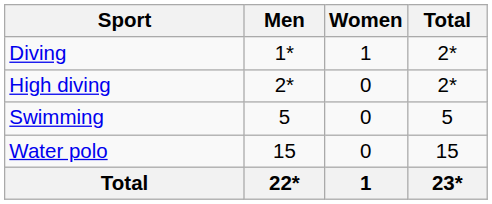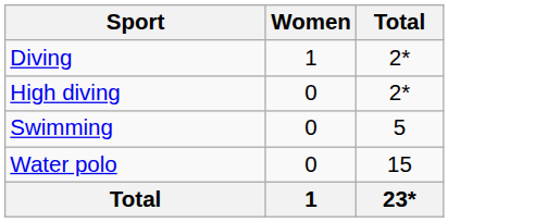 <table class="wikitable sortable" style="text-align:center;">
 <tr>
 <th width=180>Sport</th>
-<th width=55>Men</th>
 <th width=55>Women</th>
 <th width=55>Total</th>
 </tr>
 <tr>
 <td align=left><a href='#'>Diving</a></td>
-<td>1*</td>
 <td>1</td>
 <td>2*</td>
 </tr>
 <tr>
 <td align=left><a href='#'>High diving</a></td>
-<td>2*</td>
 <td>0</td>
 <td>2*</td>
 </tr>
 <tr>
 <td align=left><a href='#'>Swimming</a></td>
-<td>5</td>
 <td>0</td>
 <td>5</td>
 </tr>
 <tr>
 <td align=left><a href='#'>Water polo</a></td>
-<td>15</td>
 <td>0</td>
 <td>15</td>
 </tr>
 <tr>
 <th>Total</th>
-<th>22*</th>
 <th>1</th>
 <th>23*</th>
 </tr>
 </table>
